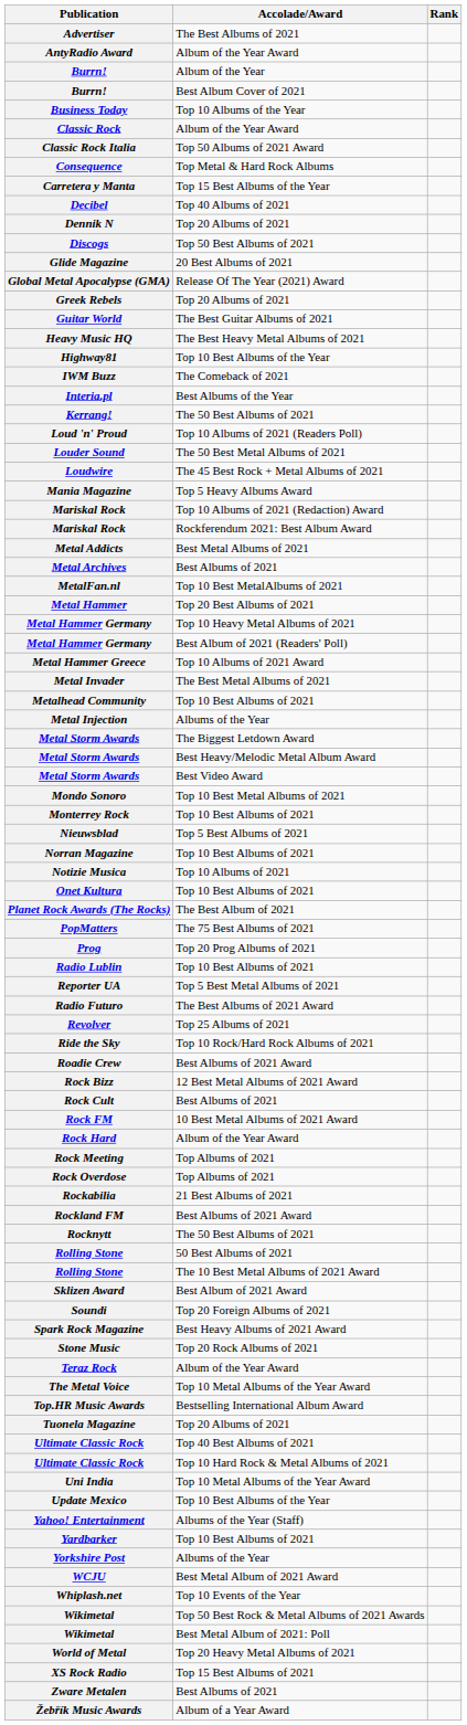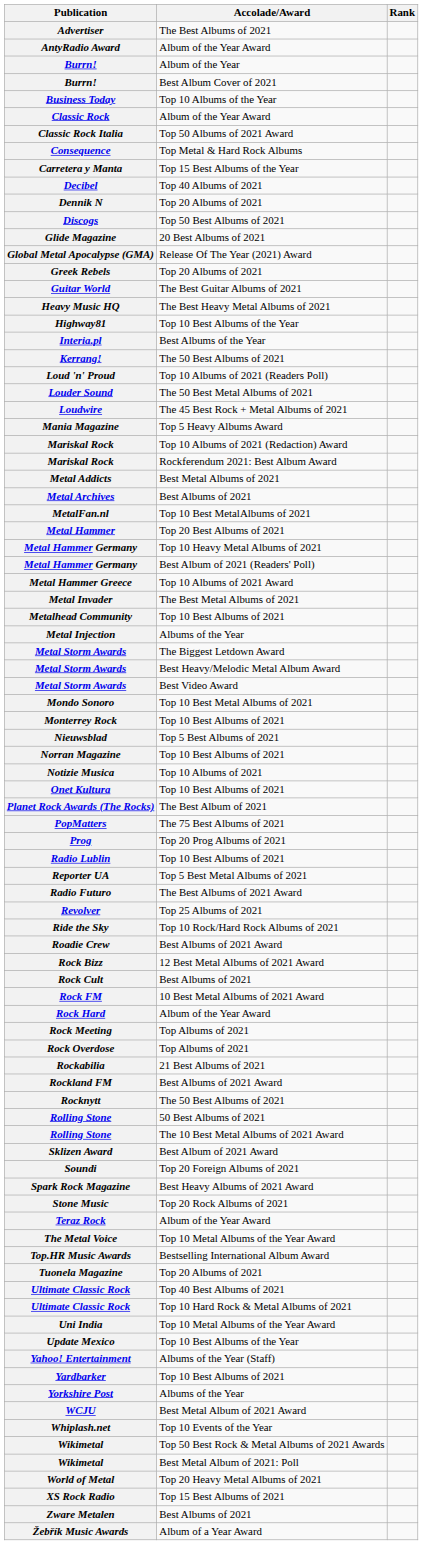 <table class="wikitable sortable plainrowheaders" style="text-align:left;">
 <tr>
 <th>Publication</th>
 <th>Accolade/Award</th>
 <th>Rank</th>
 </tr>
 <tr>
 <th scope="row"><em>Advertiser</em></th>
 <td>The Best Albums of  2021</td>
 <td></td>
 </tr>
 <tr>
 <th scope="row"><em>AntyRadio Award</em></th>
 <td>Album of the Year Award</td>
 <td></td>
 </tr>
 <tr>
 <th scope="row"><em><a href='#'>Burrn!</a></em></th>
 <td>Album of the Year</td>
 <td></td>
 </tr>
 <tr>
 <th scope="row"><em>Burrn!</em></th>
 <td>Best Album Cover of 2021</td>
 <td></td>
 </tr>
 <tr>
 <th scope="row"><em><a href='#'>Business Today</a></em></th>
 <td>Top 10 Albums of the Year</td>
 <td></td>
 </tr>
 <tr>
 <th scope="row"><em><a href='#'>Classic Rock</a></em></th>
 <td>Album of the Year Award</td>
 <td></td>
 </tr>
 <tr>
 <th scope="row"><em>Classic Rock Italia</em></th>
 <td>Top 50 Albums of 2021 Award</td>
 <td></td>
 </tr>
 <tr>
 <th scope="row"><em><a href='#'>Consequence</a></em></th>
 <td>Top Metal & Hard Rock Albums</td>
 <td></td>
 </tr>
 <tr>
 <th scope="row"><em>Carretera y Manta</em></th>
 <td>Top 15 Best Albums of the Year</td>
 <td></td>
 </tr>
 <tr>
 <th scope="row"><em><a href='#'>Decibel</a></em></th>
 <td>Top 40 Albums of 2021</td>
 <td></td>
 </tr>
 <tr>
 <th scope="row"><em>Dennik N</em></th>
 <td>Top 20 Albums of  2021</td>
 <td></td>
 </tr>
 <tr>
 <th scope="row"><em><a href='#'>Discogs</a></em></th>
 <td>Top 50 Best Albums of 2021</td>
 <td></td>
 </tr>
 <tr>
 <th scope="row"><em>Glide Magazine</em></th>
 <td>20 Best Albums of 2021</td>
 <td></td>
 </tr>
 <tr>
 <th scope="row"><em>Global Metal Apocalypse (GMA)</em></th>
 <td>Release Of The Year (2021) Award</td>
 <td></td>
 </tr>
 <tr>
 <th scope="row"><em>Greek Rebels</em></th>
 <td>Top 20 Albums of 2021</td>
 <td></td>
 </tr>
 <tr>
 <th scope="row"><em><a href='#'>Guitar World</a></em></th>
 <td>The Best Guitar Albums of 2021</td>
 <td></td>
 </tr>
 <tr>
 <th scope="row"><em>Heavy Music HQ</em></th>
 <td>The Best Heavy Metal Albums of 2021</td>
 <td></td>
 </tr>
 <tr>
 <th scope="row"><em>Highway81</em></th>
 <td>Top 10 Best Albums of the Year</td>
-<td></td>
-</tr>
-<tr>
-<th scope="row"><em>IWM Buzz</em></th>
-<td>The Comeback of 2021</td>
 <td></td>
 </tr>
 <tr>
 <th scope="row"><em><a href='#'>Interia.pl</a></em></th>
 <td>Best Albums of the Year</td>
 <td></td>
 </tr>
 <tr>
 <th scope="row"><em><a href='#'>Kerrang!</a></em></th>
 <td>The 50 Best Albums of 2021</td>
 <td></td>
 </tr>
 <tr>
 <th scope="row"><em>Loud 'n' Proud</em></th>
 <td>Top 10 Albums of 2021 (Readers Poll)</td>
 <td></td>
 </tr>
 <tr>
 <th scope="row"><em><a href='#'>Louder Sound</a></em></th>
 <td>The 50 Best Metal Albums of 2021</td>
 <td></td>
 </tr>
 <tr>
 <th scope="row"><em><a href='#'>Loudwire</a></em></th>
 <td>The 45 Best Rock + Metal Albums of 2021</td>
 <td></td>
 </tr>
 <tr>
 <th scope="row"><em>Mania Magazine</em></th>
 <td>Top 5 Heavy Albums Award</td>
 <td></td>
 </tr>
 <tr>
 <th scope="row"><em>Mariskal Rock</em></th>
 <td>Top 10 Albums of 2021 (Redaction) Award</td>
 <td></td>
 </tr>
 <tr>
 <th scope="row"><em>Mariskal Rock</em></th>
 <td>Rockferendum 2021: Best Album Award</td>
 <td></td>
 </tr>
 <tr>
 <th scope="row"><em>Metal Addicts</em></th>
 <td>Best Metal Albums of 2021</td>
 <td></td>
 </tr>
 <tr>
 <th scope="row"><em><a href='#'>Metal Archives</a></em></th>
 <td>Best Albums of 2021</td>
 <td></td>
 </tr>
 <tr>
 <th scope="row"><em>MetalFan.nl</em></th>
 <td>Top 10 Best MetalAlbums of 2021</td>
 <td></td>
 </tr>
 <tr>
 <th scope="row"><em><a href='#'>Metal Hammer</a></em></th>
 <td>Top 20 Best Albums of 2021</td>
 <td></td>
 </tr>
 <tr>
 <th scope="row"><em><a href='#'>Metal Hammer</a> Germany</em></th>
 <td>Top 10 Heavy Metal Albums of 2021</td>
 <td></td>
 </tr>
 <tr>
 <th scope="row"><em><a href='#'>Metal Hammer</a> Germany</em></th>
 <td>Best Album of 2021 (Readers' Poll)</td>
 <td></td>
 </tr>
 <tr>
 <th scope="row"><em>Metal Hammer Greece</em></th>
 <td>Top 10 Albums of 2021 Award</td>
 <td></td>
 </tr>
 <tr>
 <th scope="row"><em>Metal Invader</em></th>
 <td>The Best Metal Albums of 2021</td>
 <td></td>
 </tr>
 <tr>
 <th scope="row"><em>Metalhead Community</em></th>
 <td>Top 10 Best Albums of 2021</td>
 <td></td>
 </tr>
 <tr>
 <th scope="row"><em>Metal Injection</em></th>
 <td>Albums of the Year</td>
 <td></td>
 </tr>
 <tr>
 <th scope="row"><em><a href='#'>Metal Storm Awards</a></em></th>
 <td>The Biggest Letdown Award</td>
 <td></td>
 </tr>
 <tr>
 <th scope="row"><em><a href='#'>Metal Storm Awards</a></em></th>
 <td>Best Heavy/Melodic Metal Album Award</td>
 <td></td>
 </tr>
 <tr>
 <th scope="row"><em><a href='#'>Metal Storm Awards</a></em></th>
 <td>Best Video Award</td>
 <td></td>
 </tr>
 <tr>
 <th scope="row"><em>Mondo Sonoro</em></th>
 <td>Top 10 Best Metal Albums of 2021</td>
 <td></td>
 </tr>
 <tr>
 <th scope="row"><em>Monterrey Rock</em></th>
 <td>Top 10 Best Albums of 2021</td>
 <td></td>
 </tr>
 <tr>
 <th scope="row"><em>Nieuwsblad</em></th>
 <td>Top 5 Best Albums of 2021</td>
 <td></td>
 </tr>
 <tr>
 <th scope="row"><em>Norran Magazine</em></th>
 <td>Top 10 Best Albums of 2021</td>
 <td></td>
 </tr>
 <tr>
 <th scope="row"><em>Notizie Musica</em></th>
 <td>Top 10 Albums of 2021</td>
 <td></td>
 </tr>
 <tr>
 <th scope="row"><em><a href='#'>Onet Kultura</a></em></th>
 <td>Top 10 Best Albums of 2021</td>
 <td></td>
 </tr>
 <tr>
 <th scope="row"><em><a href='#'>Planet Rock Awards (The Rocks)</a></em></th>
 <td>The Best Album of 2021</td>
 <td></td>
 </tr>
 <tr>
 <th scope="row"><em><a href='#'>PopMatters</a></em></th>
 <td>The 75 Best Albums of 2021</td>
 <td></td>
 </tr>
 <tr>
 <th scope="row"><em><a href='#'>Prog</a></em></th>
 <td>Top 20 Prog Albums of 2021</td>
 <td></td>
 </tr>
 <tr>
 <th scope="row"><em><a href='#'>Radio Lublin</a></em></th>
 <td>Top 10 Best Albums of 2021</td>
 <td></td>
 </tr>
 <tr>
 <th scope="row"><em>Reporter UA</em></th>
 <td>Top 5 Best Metal Albums of 2021</td>
 <td></td>
 </tr>
 <tr>
 <th scope="row"><em>Radio Futuro</em></th>
 <td>The Best Albums of 2021 Award</td>
 <td></td>
 </tr>
 <tr>
 <th scope="row"><em><a href='#'>Revolver</a></em></th>
 <td>Top 25 Albums of 2021</td>
 <td></td>
 </tr>
 <tr>
 <th scope="row"><em>Ride the Sky</em></th>
 <td>Top 10 Rock/Hard Rock Albums of 2021</td>
 <td></td>
 </tr>
 <tr>
 <th scope="row"><em>Roadie Crew</em></th>
 <td>Best Albums of 2021 Award</td>
 <td></td>
 </tr>
 <tr>
 <th scope="row"><em>Rock Bizz</em></th>
 <td>12 Best Metal Albums of 2021 Award</td>
 <td></td>
 </tr>
 <tr>
 <th scope="row"><em>Rock Cult</em></th>
 <td>Best Albums of 2021</td>
 <td></td>
 </tr>
 <tr>
 <th scope="row"><em><a href='#'>Rock FM</a></em></th>
 <td>10 Best Metal Albums of 2021 Award</td>
 <td></td>
 </tr>
 <tr>
 <th scope="row"><em><a href='#'>Rock Hard</a></em></th>
 <td>Album of the Year Award</td>
 <td></td>
 </tr>
 <tr>
 <th scope="row"><em>Rock Meeting</em></th>
 <td>Top Albums of 2021</td>
 <td></td>
 </tr>
 <tr>
 <th scope="row"><em>Rock Overdose</em></th>
 <td>Top Albums of 2021</td>
 <td></td>
 </tr>
 <tr>
 <th scope="row"><em>Rockabilia</em></th>
 <td>21 Best Albums of 2021</td>
 <td></td>
 </tr>
 <tr>
 <th scope="row"><em>Rockland FM</em></th>
 <td>Best Albums of 2021 Award</td>
 <td></td>
 </tr>
 <tr>
 <th scope="row"><em>Rocknytt</em></th>
 <td>The 50 Best Albums of 2021</td>
 <td></td>
 </tr>
 <tr>
 <th scope="row"><em><a href='#'>Rolling Stone</a></em></th>
 <td>50 Best Albums of 2021</td>
 <td></td>
 </tr>
 <tr>
 <th scope="row"><em><a href='#'>Rolling Stone</a></em></th>
 <td>The 10 Best Metal Albums of 2021 Award</td>
 <td></td>
 </tr>
 <tr>
 <th scope="row"><em>Sklizen Award</em></th>
 <td>Best Album of 2021 Award</td>
 <td></td>
 </tr>
 <tr>
 <th scope="row"><em>Soundi</em></th>
 <td>Top 20 Foreign Albums of 2021</td>
 <td></td>
 </tr>
 <tr>
 <th scope="row"><em>Spark Rock Magazine</em></th>
 <td>Best Heavy Albums of 2021 Award</td>
 <td></td>
 </tr>
 <tr>
 <th scope="row"><em>Stone Music</em></th>
 <td>Top 20 Rock Albums of 2021</td>
 <td></td>
 </tr>
 <tr>
 <th scope="row"><em><a href='#'>Teraz Rock</a></em></th>
 <td>Album of the Year Award</td>
 <td></td>
 </tr>
 <tr>
 <th scope="row"><em>The Metal Voice</em></th>
 <td>Top 10 Metal Albums of the Year Award</td>
 <td></td>
 </tr>
 <tr>
 <th scope="row"><em>Top.HR Music Awards</em></th>
 <td>Bestselling International Album Award</td>
 <td></td>
 </tr>
 <tr>
 <th scope="row"><em>Tuonela Magazine</em></th>
 <td>Top 20 Albums of  2021</td>
 <td></td>
 </tr>
 <tr>
 <th scope="row"><em><a href='#'>Ultimate Classic Rock</a></em></th>
 <td>Top 40 Best Albums of 2021</td>
 <td></td>
 </tr>
 <tr>
 <th scope="row"><em><a href='#'>Ultimate Classic Rock</a></em></th>
 <td>Top 10 Hard Rock & Metal Albums of 2021</td>
 <td></td>
 </tr>
 <tr>
 <th scope="row"><em>Uni India</em></th>
 <td>Top 10 Metal Albums of the Year Award</td>
 <td></td>
 </tr>
 <tr>
 <th scope="row"><em>Update Mexico</em></th>
 <td>Top 10 Best Albums of the Year</td>
 <td></td>
 </tr>
 <tr>
 <th scope="row"><em><a href='#'>Yahoo! Entertainment</a></em></th>
 <td>Albums of the Year (Staff)</td>
 <td></td>
 </tr>
 <tr>
 <th scope="row"><em><a href='#'>Yardbarker</a></em></th>
 <td>Top 10 Best Albums of 2021</td>
 <td></td>
 </tr>
 <tr>
 <th scope="row"><em><a href='#'>Yorkshire Post</a></em></th>
 <td>Albums of the Year</td>
 <td></td>
 </tr>
 <tr>
 <th scope="row"><em><a href='#'>WCJU</a></em></th>
 <td>Best Metal Album of 2021 Award</td>
 <td></td>
 </tr>
 <tr>
 <th scope="row"><em>Whiplash.net</em></th>
 <td>Top 10 Events of the Year</td>
 <td></td>
 </tr>
 <tr>
 <th scope="row"><em>Wikimetal</em></th>
 <td>Top 50 Best Rock & Metal Albums of 2021 Awards</td>
 <td></td>
 </tr>
 <tr>
 <th scope="row"><em>Wikimetal</em></th>
 <td>Best Metal Album of 2021: Poll</td>
 <td></td>
 </tr>
 <tr>
 <th scope="row"><em>World of Metal</em></th>
 <td>Top 20 Heavy Metal Albums of 2021</td>
 <td></td>
 </tr>
 <tr>
 <th scope="row"><em>XS Rock Radio</em></th>
 <td>Top 15 Best Albums of 2021</td>
 <td></td>
 </tr>
 <tr>
 <th scope="row"><em>Zware Metalen</em></th>
 <td>Best Albums of 2021</td>
 <td></td>
 </tr>
 <tr>
 <th scope="row"><em>Žebřík Music Awards</em></th>
 <td>Album of a Year Award</td>
 <td></td>
 </tr>
 </table>
